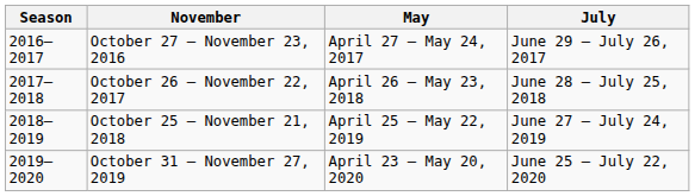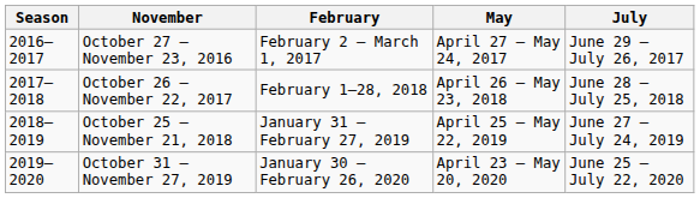 <table class="wikitable">
 <tr>
 <th>Season</th>
 <th>November</th>
+<th>February</th>
 <th>May</th>
 <th>July</th>
 </tr>
 <tr>
 <td>2016–2017</td>
 <td>October 27 – November 23, 2016</td>
+<td>February 2 – March 1, 2017</td>
 <td>April 27 – May 24, 2017</td>
 <td>June 29 – July 26, 2017</td>
 </tr>
 <tr>
 <td>2017–2018</td>
 <td>October 26 – November 22, 2017</td>
+<td>February 1–28, 2018</td>
 <td>April 26 – May 23, 2018</td>
 <td>June 28 – July 25, 2018</td>
 </tr>
 <tr>
 <td>2018–2019</td>
 <td>October 25 – November 21, 2018</td>
+<td>January 31 – February 27, 2019</td>
 <td>April 25 – May 22, 2019</td>
 <td>June 27 – July 24, 2019</td>
 </tr>
 <tr>
 <td>2019–2020</td>
 <td>October 31 – November 27, 2019</td>
+<td>January 30 – February 26, 2020</td>
 <td>April 23 – May 20, 2020</td>
 <td>June 25 – July 22, 2020</td>
 </tr>
 </table>
